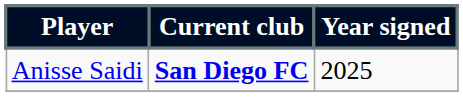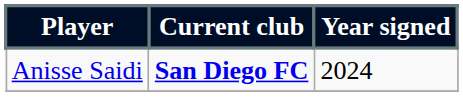 <table class="wikitable" style="text-align:center">
 <tr>
 <th style="background:#000D27; color:#FFFFFF; border:2px solid #697B7D;">Player</th>
 <th style="background:#000D27; color:#FFFFFF; border:2px solid #697B7D;">Current club</th>
 <th style="background:#000D27; color:#FFFFFF; border:2px solid #697B7D;">Year signed</th>
 </tr>
 <tr>
 <td align=left> <a href='#'>Anisse Saidi</a></td>
 <td align=left><strong> <a href='#'>San Diego FC</a></strong></td>
-<td align=left>2025</td>
+<td align=left>2024</td>
 </tr>
 <tr>
 </tr>
 </table>
